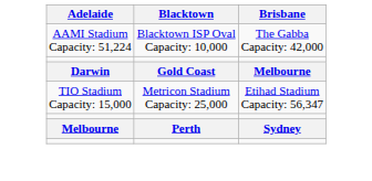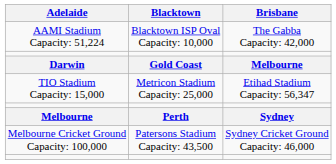 <table class="wikitable" style="text-align:center; margin:1em auto;">
 <tr>
 <th><a href='#'>Adelaide</a></th>
 <th><a href='#'>Blacktown</a></th>
 <th><a href='#'>Brisbane</a></th>
 </tr>
 <tr>
 <td><a href='#'>AAMI Stadium</a><br>Capacity: 51,224</td>
 <td><a href='#'>Blacktown ISP Oval</a><br>Capacity: 10,000</td>
 <td><a href='#'>The Gabba</a><br>Capacity: 42,000</td>
 </tr>
 <tr>
 <td></td>
 <td></td>
 <td></td>
 </tr>
 <tr>
 <th><a href='#'>Darwin</a></th>
 <th><a href='#'>Gold Coast</a></th>
 <th><a href='#'>Melbourne</a></th>
 </tr>
 <tr>
 <td><a href='#'>TIO Stadium</a><br>Capacity: 15,000</td>
 <td><a href='#'>Metricon Stadium</a><br>Capacity: 25,000</td>
 <td><a href='#'>Etihad Stadium</a><br>Capacity: 56,347</td>
 </tr>
 <tr>
 <td></td>
 <td></td>
 <td></td>
 </tr>
 <tr>
 <th><a href='#'>Melbourne</a></th>
 <th><a href='#'>Perth</a></th>
 <th><a href='#'>Sydney</a></th>
 </tr>
 <tr>
+<td><a href='#'>Melbourne Cricket Ground</a><br>Capacity: 100,000</td>
+<td><a href='#'>Patersons Stadium</a><br>Capacity: 43,500</td>
+<td><a href='#'>Sydney Cricket Ground</a><br>Capacity: 46,000</td>
+</tr>
+<tr>
 <td></td>
 <td></td>
 <td></td>
 </tr>
 </table>
